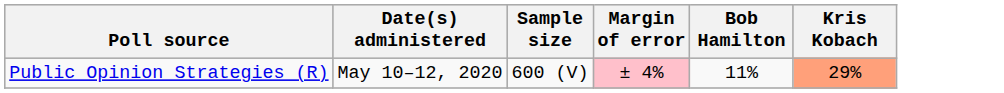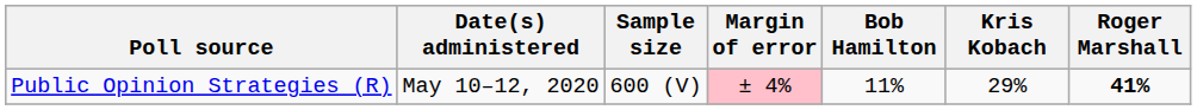 <table class="wikitable" style="font-size:90%;text-align:center;">
 <tr valign=bottom>
 <th>Poll source</th>
 <th>Date(s)<br>administered</th>
 <th>Sample<br>size</th>
 <th>Margin<br>of error</th>
 <th style="width:60px;">Bob Hamilton</th>
 <th style="width:60px;">Kris Kobach</th>
+<th style="width:60px;">Roger Marshall</th>
 </tr>
 <tr>
 <td style="text-align:left;"><a href='#'>Public Opinion Strategies (R)</a></td>
 <td>May 10–12, 2020</td>
 <td>600 (V)</td>
 <td style="background: pink;">±  4%</td>
 <td>11%</td>
-<td style="background: lightsalmon;">29%</td>
+<td>29%</td>
+<td><strong>41%</strong></td>
 </tr>
 </table>
